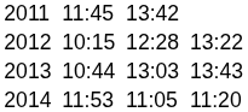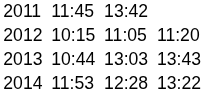 <table>
 <tr>
 <td>2011</td>
 <td></td>
 <td>11:45</td>
 <td></td>
 <td>13:42</td>
 <td></td>
 <td></td>
 </tr>
 <tr>
 <td>2012</td>
 <td></td>
 <td>10:15</td>
 <td></td>
-<td>12:28</td>
+<td>11:05</td>
 <td></td>
-<td>13:22</td>
+<td>11:20</td>
 </tr>
 <tr>
 <td>2013</td>
 <td></td>
 <td>10:44</td>
 <td></td>
 <td>13:03</td>
 <td></td>
 <td>13:43</td>
 </tr>
 <tr>
 <td>2014</td>
 <td></td>
 <td>11:53</td>
 <td></td>
-<td>11:05</td>
+<td>12:28</td>
 <td></td>
-<td>11:20</td>
+<td>13:22</td>
 </tr>
 </table>
